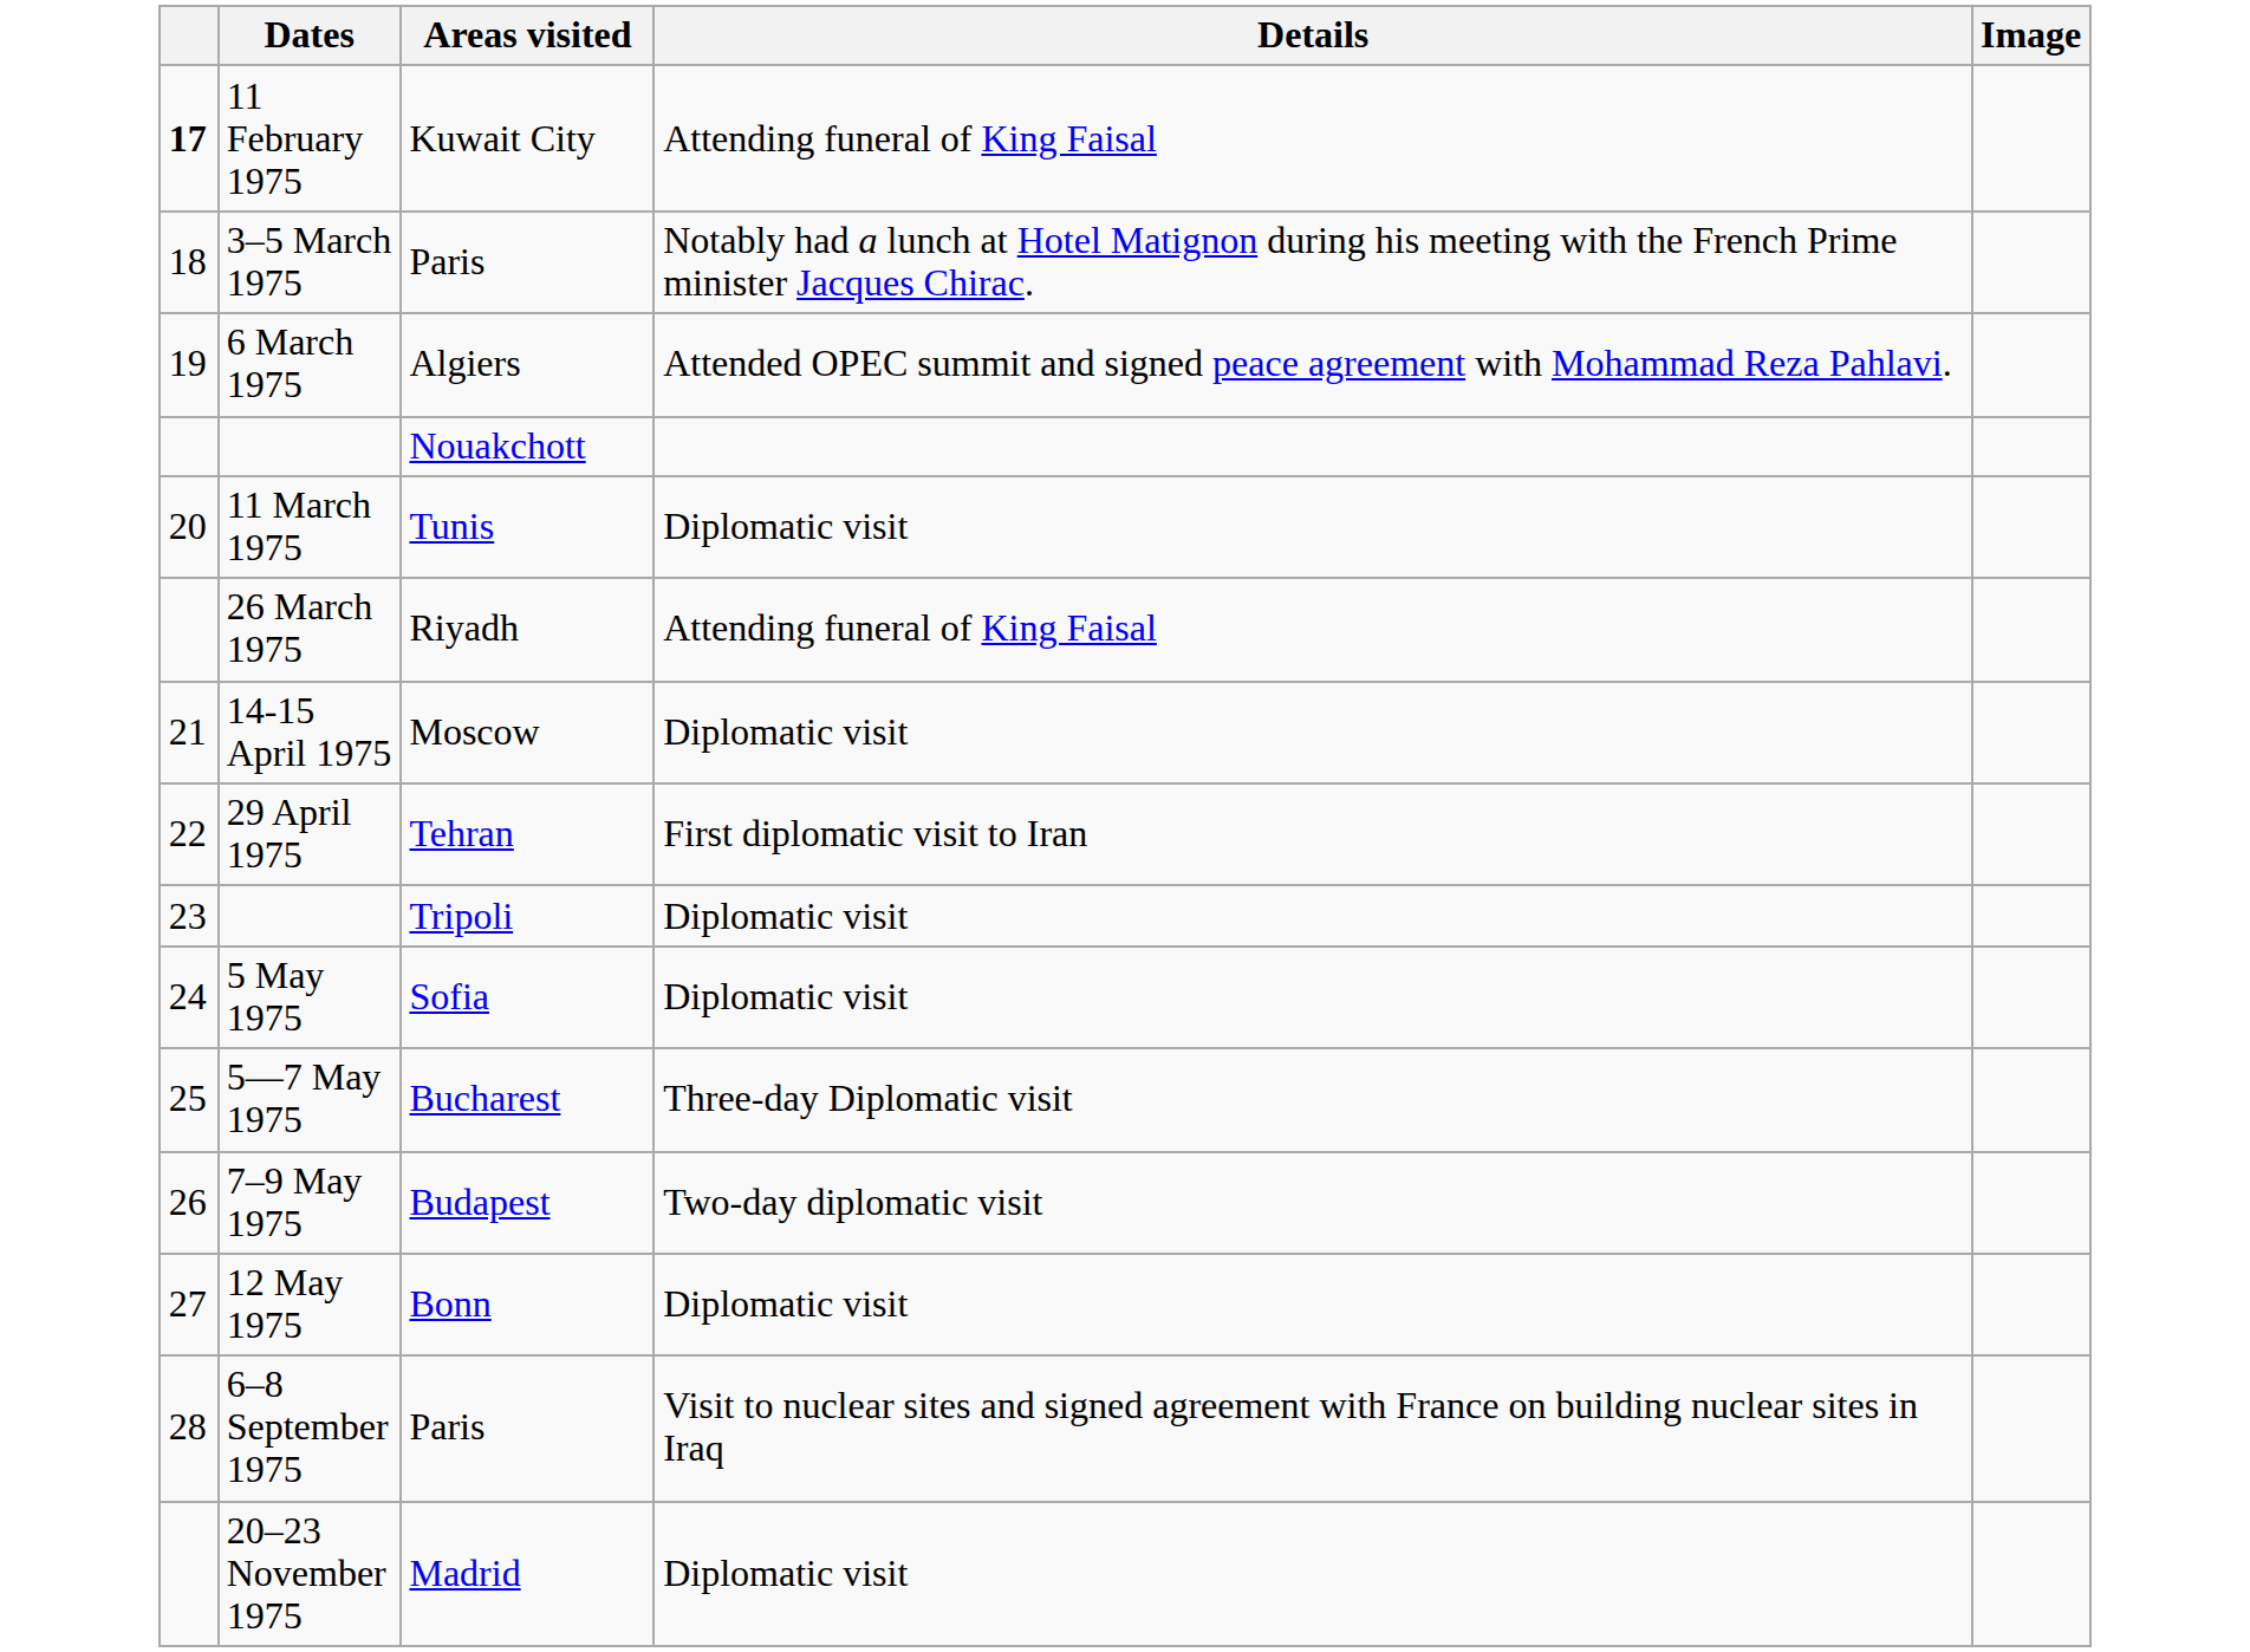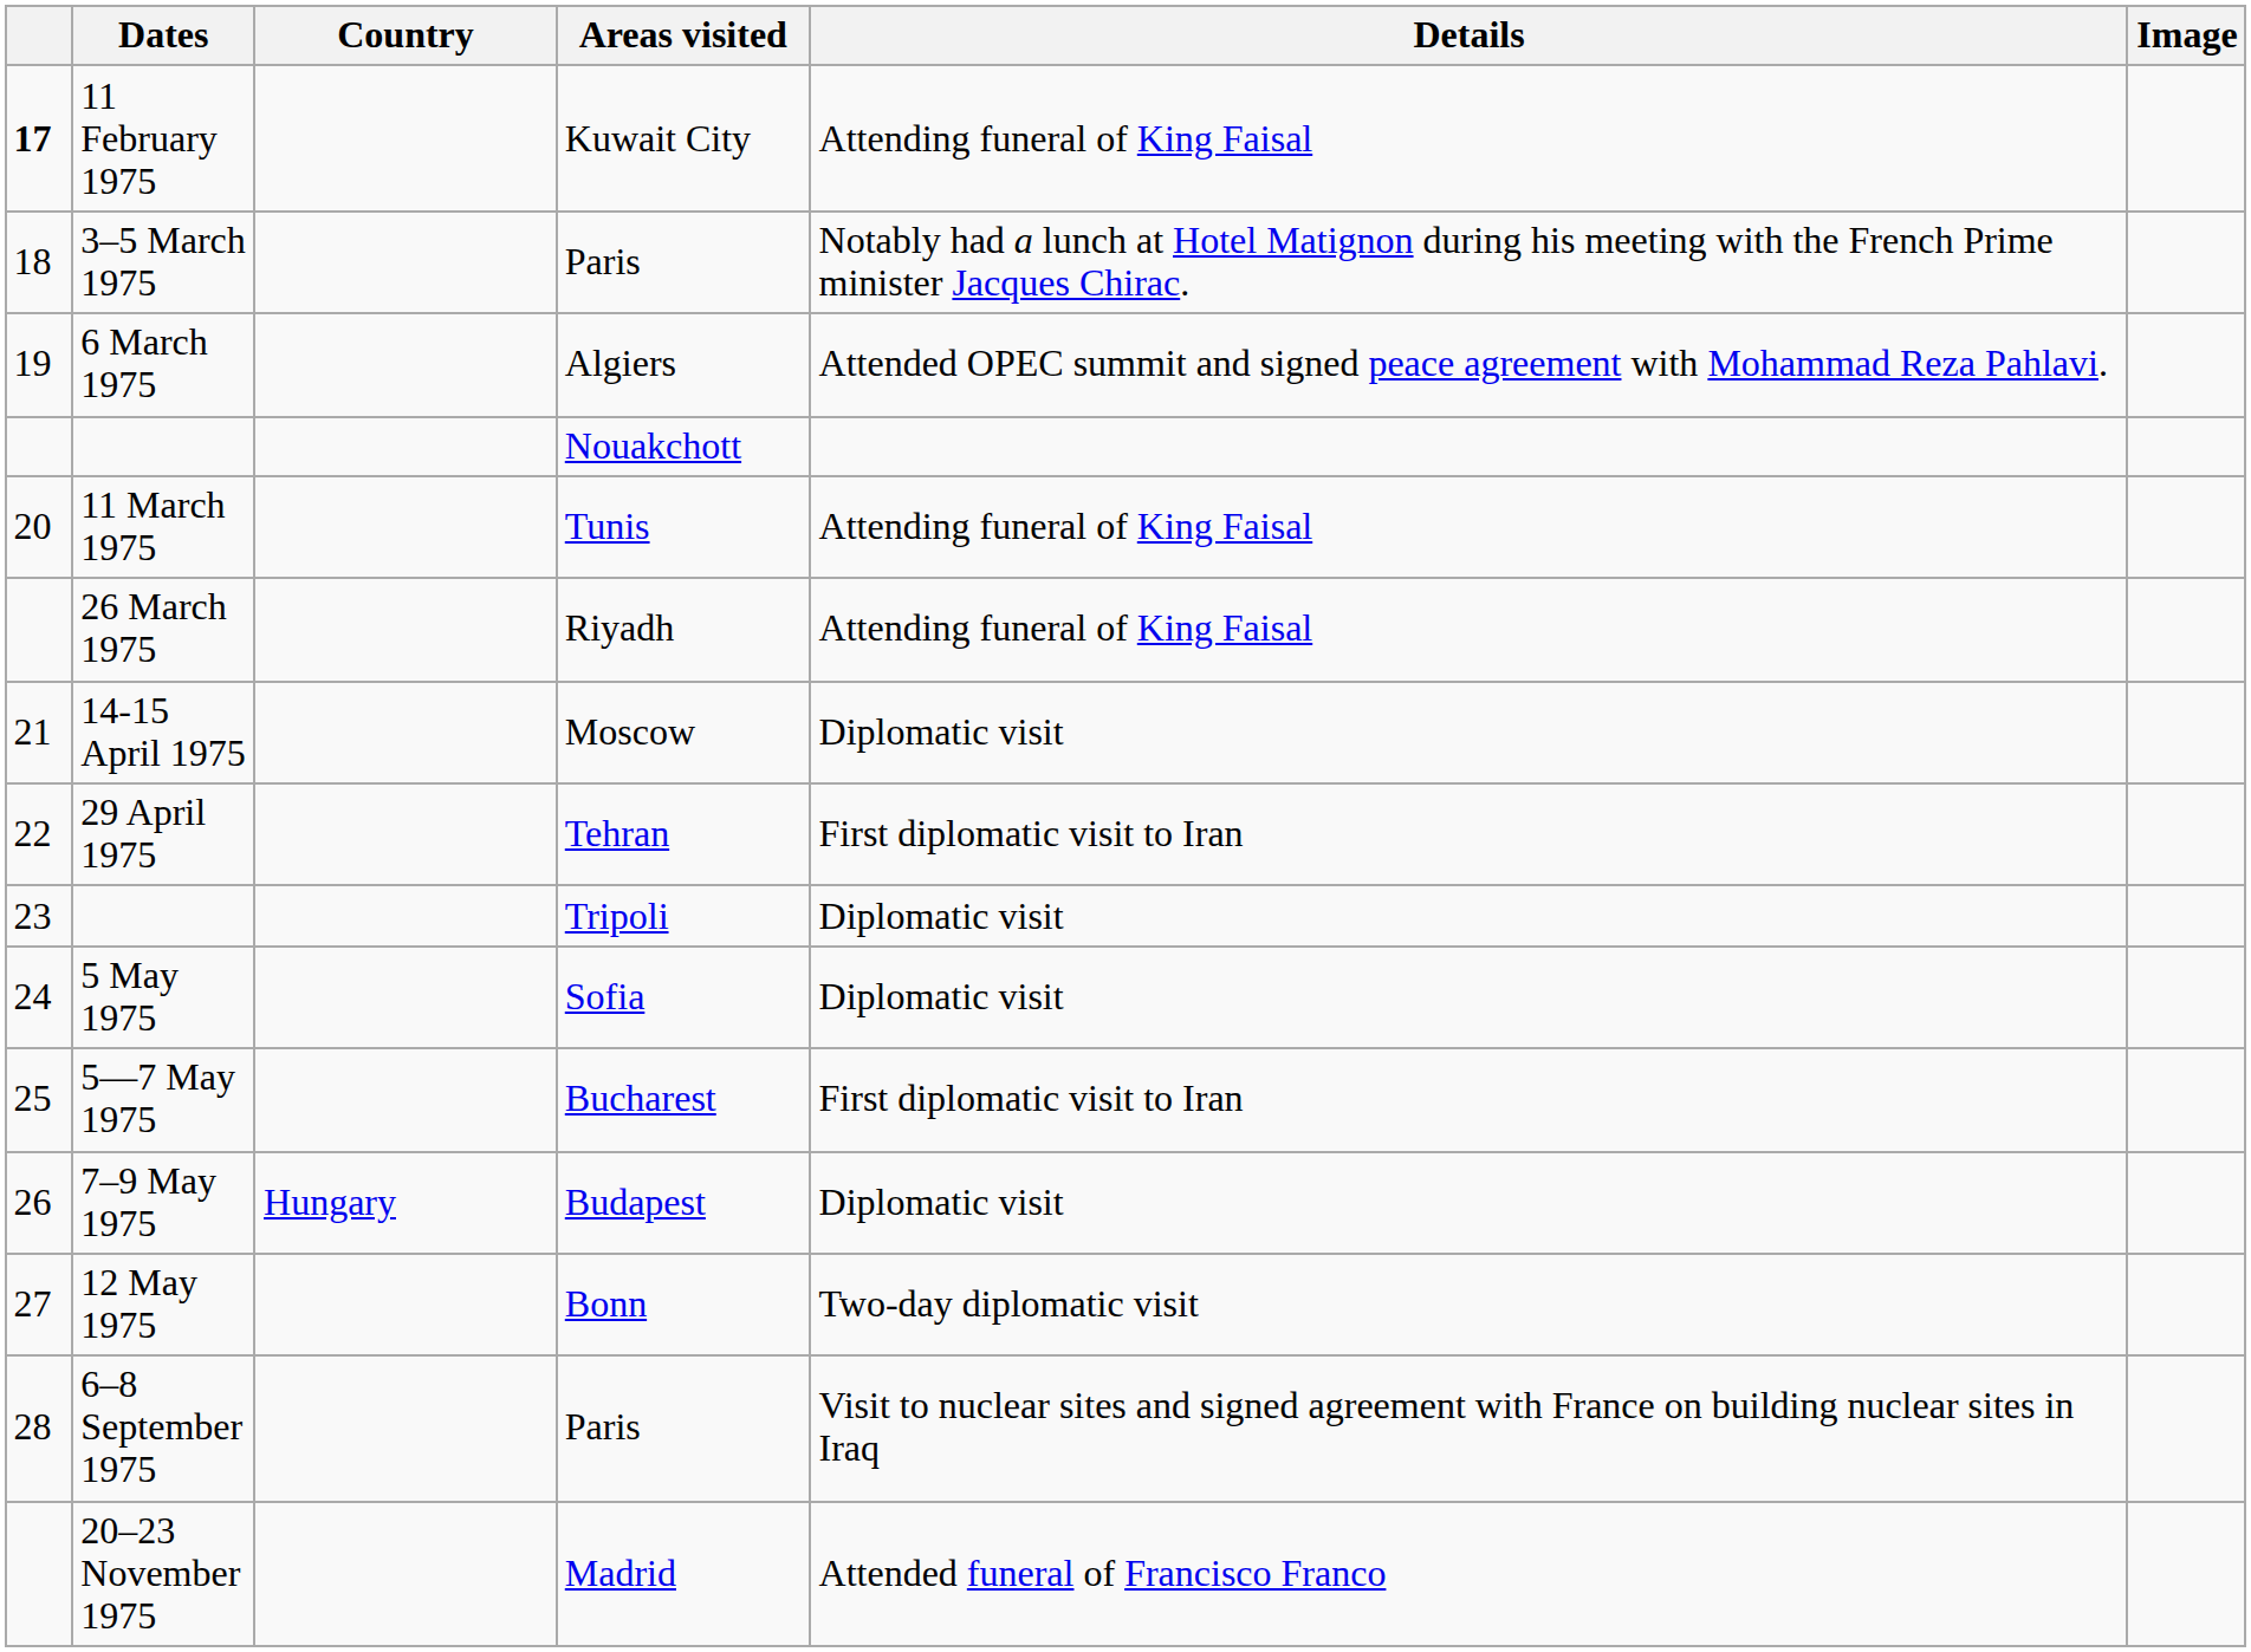 <table class="wikitable sortable" border="1" style="margin: 1em auto 1em auto">
 <tr>
 <th style="width: 3%;"></th>
 <th width="70">Dates</th>
+<th width="120">Country</th>
 <th width="100">Areas visited</th>
 <th width="550">Details</th>
 <th>Image</th>
 </tr>
 <tr>
 <td><strong>17</strong></td>
 <td>11 February 1975</td>
+<td></td>
 <td>Kuwait City</td>
 <td>Attending funeral of <a href='#'>King Faisal</a></td>
 <td></td>
 </tr>
 <tr>
 <td>18</td>
 <td>3–5 March 1975</td>
+<td></td>
 <td>Paris</td>
 <td>Notably had <em>a</em> lunch at <a href='#'>Hotel Matignon</a> during his meeting with the French Prime minister <a href='#'>Jacques Chirac</a>.</td>
 <td></td>
 </tr>
 <tr>
 <td>19</td>
 <td>6 March 1975</td>
+<td></td>
 <td>Algiers</td>
 <td>Attended OPEC summit and signed <a href='#'>peace agreement</a> with <a href='#'>Mohammad Reza Pahlavi</a>.</td>
 <td></td>
 </tr>
 <tr>
+<td></td>
 <td></td>
 <td></td>
 <td><a href='#'>Nouakchott</a></td>
 <td></td>
 <td></td>
 </tr>
 <tr>
 <td>20</td>
 <td>11 March 1975</td>
+<td></td>
 <td><a href='#'>Tunis</a></td>
-<td>Diplomatic visit</td>
+<td>Attending funeral of <a href='#'>King Faisal</a></td>
 <td></td>
 </tr>
 <tr>
 <td></td>
 <td>26 March 1975</td>
+<td></td>
 <td>Riyadh</td>
 <td>Attending funeral of <a href='#'>King Faisal</a></td>
 <td></td>
 </tr>
 <tr>
 <td>21</td>
 <td>14-15 April 1975</td>
+<td></td>
 <td>Moscow</td>
 <td>Diplomatic visit</td>
 <td></td>
 </tr>
 <tr>
 <td>22</td>
 <td>29 April 1975</td>
+<td></td>
 <td><a href='#'>Tehran</a></td>
 <td>First diplomatic visit to Iran</td>
 <td></td>
 </tr>
 <tr>
 <td>23</td>
+<td></td>
 <td></td>
 <td><a href='#'>Tripoli</a></td>
 <td>Diplomatic visit</td>
 <td></td>
 </tr>
 <tr>
 <td>24</td>
 <td>5 May 1975</td>
+<td></td>
 <td><a href='#'>Sofia</a></td>
 <td>Diplomatic visit</td>
 <td></td>
 </tr>
 <tr>
 <td>25</td>
 <td>5—7 May 1975</td>
+<td></td>
 <td><a href='#'>Bucharest</a></td>
-<td>Three-day Diplomatic visit</td>
+<td>First diplomatic visit to Iran</td>
 <td></td>
 </tr>
 <tr>
 <td>26</td>
 <td>7–9 May 1975</td>
+<td> <a href='#'>Hungary</a></td>
 <td><a href='#'>Budapest</a></td>
-<td>Two-day diplomatic visit</td>
+<td>Diplomatic visit</td>
 <td></td>
 </tr>
 <tr>
 <td>27</td>
 <td>12 May 1975</td>
+<td></td>
 <td><a href='#'>Bonn</a></td>
-<td>Diplomatic visit</td>
+<td>Two-day diplomatic visit</td>
 <td></td>
 </tr>
 <tr>
 <td>28</td>
 <td>6–8 September 1975</td>
+<td></td>
 <td>Paris</td>
 <td>Visit to nuclear sites and signed agreement with France on building nuclear sites in Iraq</td>
 <td></td>
 </tr>
 <tr>
 <td></td>
 <td>20–23 November 1975</td>
+<td></td>
 <td><a href='#'>Madrid</a></td>
-<td>Diplomatic visit</td>
+<td>Attended <a href='#'>funeral</a> of <a href='#'>Francisco Franco</a></td>
 <td></td>
 </tr>
 </table>
